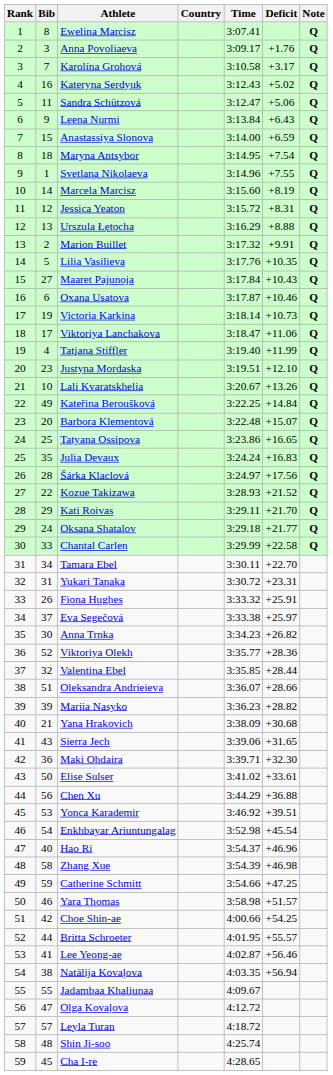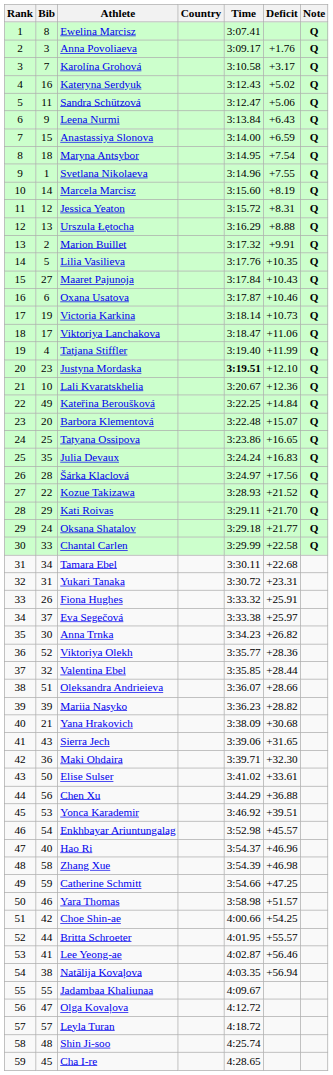 <table class="wikitable sortable" style="text-align:center">
 <tr>
 <th>Rank</th>
 <th>Bib</th>
 <th>Athlete</th>
 <th>Country</th>
 <th>Time</th>
 <th>Deficit</th>
 <th>Note</th>
 </tr>
 <tr bgcolor=ccffcc>
 <td>1</td>
 <td>8</td>
 <td align=left><a href='#'>Ewelina Marcisz</a></td>
 <td align=left></td>
 <td>3:07.41</td>
 <td></td>
 <td><strong>Q</strong></td>
 </tr>
 <tr bgcolor=ccffcc>
 <td>2</td>
 <td>3</td>
 <td align=left><a href='#'>Anna Povoliaeva</a></td>
 <td align=left></td>
 <td>3:09.17</td>
 <td>+1.76</td>
 <td><strong>Q</strong></td>
 </tr>
 <tr bgcolor=ccffcc>
 <td>3</td>
 <td>7</td>
 <td align=left><a href='#'>Karolína Grohová</a></td>
 <td align=left></td>
 <td>3:10.58</td>
 <td>+3.17</td>
 <td><strong>Q</strong></td>
 </tr>
 <tr bgcolor=ccffcc>
 <td>4</td>
 <td>16</td>
 <td align=left><a href='#'>Kateryna Serdyuk</a></td>
 <td align=left></td>
 <td>3:12.43</td>
 <td>+5.02</td>
 <td><strong>Q</strong></td>
 </tr>
 <tr bgcolor=ccffcc>
 <td>5</td>
 <td>11</td>
 <td align=left><a href='#'>Sandra Schützová</a></td>
 <td align=left></td>
 <td>3:12.47</td>
 <td>+5.06</td>
 <td><strong>Q</strong></td>
 </tr>
 <tr bgcolor=ccffcc>
 <td>6</td>
 <td>9</td>
 <td align=left><a href='#'>Leena Nurmi</a></td>
 <td align=left></td>
 <td>3:13.84</td>
 <td>+6.43</td>
 <td><strong>Q</strong></td>
 </tr>
 <tr bgcolor=ccffcc>
 <td>7</td>
 <td>15</td>
 <td align=left><a href='#'>Anastassiya Slonova</a></td>
 <td align=left></td>
 <td>3:14.00</td>
 <td>+6.59</td>
 <td><strong>Q</strong></td>
 </tr>
 <tr bgcolor=ccffcc>
 <td>8</td>
 <td>18</td>
 <td align=left><a href='#'>Maryna Antsybor</a></td>
 <td align=left></td>
 <td>3:14.95</td>
 <td>+7.54</td>
 <td><strong>Q</strong></td>
 </tr>
 <tr bgcolor=ccffcc>
 <td>9</td>
 <td>1</td>
 <td align=left><a href='#'>Svetlana Nikolaeva</a></td>
 <td align=left></td>
 <td>3:14.96</td>
 <td>+7.55</td>
 <td><strong>Q</strong></td>
 </tr>
 <tr bgcolor=ccffcc>
 <td>10</td>
 <td>14</td>
 <td align=left><a href='#'>Marcela Marcisz</a></td>
 <td align=left></td>
 <td>3:15.60</td>
 <td>+8.19</td>
 <td><strong>Q</strong></td>
 </tr>
 <tr bgcolor=ccffcc>
 <td>11</td>
 <td>12</td>
 <td align=left><a href='#'>Jessica Yeaton</a></td>
 <td align=left></td>
 <td>3:15.72</td>
 <td>+8.31</td>
 <td><strong>Q</strong></td>
 </tr>
 <tr bgcolor=ccffcc>
 <td>12</td>
 <td>13</td>
 <td align=left><a href='#'>Urszula Łętocha</a></td>
 <td align=left></td>
 <td>3:16.29</td>
 <td>+8.88</td>
 <td><strong>Q</strong></td>
 </tr>
 <tr bgcolor=ccffcc>
 <td>13</td>
 <td>2</td>
 <td align=left><a href='#'>Marion Buillet</a></td>
 <td align=left></td>
 <td>3:17.32</td>
 <td>+9.91</td>
 <td><strong>Q</strong></td>
 </tr>
 <tr bgcolor=ccffcc>
 <td>14</td>
 <td>5</td>
 <td align=left><a href='#'>Lilia Vasilieva</a></td>
 <td align=left></td>
 <td>3:17.76</td>
 <td>+10.35</td>
 <td><strong>Q</strong></td>
 </tr>
 <tr bgcolor=ccffcc>
 <td>15</td>
 <td>27</td>
 <td align=left><a href='#'>Maaret Pajunoja</a></td>
 <td align=left></td>
 <td>3:17.84</td>
 <td>+10.43</td>
 <td><strong>Q</strong></td>
 </tr>
 <tr bgcolor=ccffcc>
 <td>16</td>
 <td>6</td>
 <td align=left><a href='#'>Oxana Usatova</a></td>
 <td align=left></td>
 <td>3:17.87</td>
 <td>+10.46</td>
 <td><strong>Q</strong></td>
 </tr>
 <tr bgcolor=ccffcc>
 <td>17</td>
 <td>19</td>
 <td align=left><a href='#'>Victoria Karkina</a></td>
 <td align=left></td>
 <td>3:18.14</td>
 <td>+10.73</td>
 <td><strong>Q</strong></td>
 </tr>
 <tr bgcolor=ccffcc>
 <td>18</td>
 <td>17</td>
 <td align=left><a href='#'>Viktoriya Lanchakova</a></td>
 <td align=left></td>
 <td>3:18.47</td>
 <td>+11.06</td>
 <td><strong>Q</strong></td>
 </tr>
 <tr bgcolor=ccffcc>
 <td>19</td>
 <td>4</td>
 <td align=left><a href='#'>Tatjana Stiffler</a></td>
 <td align=left></td>
 <td>3:19.40</td>
 <td>+11.99</td>
 <td><strong>Q</strong></td>
 </tr>
 <tr bgcolor=ccffcc>
 <td>20</td>
 <td>23</td>
 <td align=left><a href='#'>Justyna Mordaska</a></td>
 <td align=left></td>
-<td>3:19.51</td>
+<td><strong>3:19.51</strong></td>
 <td>+12.10</td>
 <td><strong>Q</strong></td>
 </tr>
 <tr bgcolor=ccffcc>
 <td>21</td>
 <td>10</td>
 <td align=left><a href='#'>Lali Kvaratskhelia</a></td>
 <td align=left></td>
 <td>3:20.67</td>
-<td>+13.26</td>
+<td>+12.36</td>
 <td><strong>Q</strong></td>
 </tr>
 <tr bgcolor=ccffcc>
 <td>22</td>
 <td>49</td>
 <td align=left><a href='#'>Kateřina Beroušková</a></td>
 <td align=left></td>
 <td>3:22.25</td>
 <td>+14.84</td>
 <td><strong>Q</strong></td>
 </tr>
 <tr bgcolor=ccffcc>
 <td>23</td>
 <td>20</td>
 <td align=left><a href='#'>Barbora Klementová</a></td>
 <td align=left></td>
 <td>3:22.48</td>
 <td>+15.07</td>
 <td><strong>Q</strong></td>
 </tr>
 <tr bgcolor=ccffcc>
 <td>24</td>
 <td>25</td>
 <td align=left><a href='#'>Tatyana Ossipova</a></td>
 <td align=left></td>
 <td>3:23.86</td>
 <td>+16.65</td>
 <td><strong>Q</strong></td>
 </tr>
 <tr bgcolor=ccffcc>
 <td>25</td>
 <td>35</td>
 <td align=left><a href='#'>Julia Devaux</a></td>
 <td align=left></td>
 <td>3:24.24</td>
 <td>+16.83</td>
 <td><strong>Q</strong></td>
 </tr>
 <tr bgcolor=ccffcc>
 <td>26</td>
 <td>28</td>
 <td align=left><a href='#'>Šárka Klaclová</a></td>
 <td align=left></td>
 <td>3:24.97</td>
 <td>+17.56</td>
 <td><strong>Q</strong></td>
 </tr>
 <tr bgcolor=ccffcc>
 <td>27</td>
 <td>22</td>
 <td align=left><a href='#'>Kozue Takizawa</a></td>
 <td align=left></td>
 <td>3:28.93</td>
 <td>+21.52</td>
 <td><strong>Q</strong></td>
 </tr>
 <tr bgcolor=ccffcc>
 <td>28</td>
 <td>29</td>
 <td align=left><a href='#'>Kati Roivas</a></td>
 <td align=left></td>
 <td>3:29.11</td>
 <td>+21.70</td>
 <td><strong>Q</strong></td>
 </tr>
 <tr bgcolor=ccffcc>
 <td>29</td>
 <td>24</td>
 <td align=left><a href='#'>Oksana Shatalov</a></td>
 <td align=left></td>
 <td>3:29.18</td>
 <td>+21.77</td>
 <td><strong>Q</strong></td>
 </tr>
 <tr bgcolor=ccffcc>
 <td>30</td>
 <td>33</td>
 <td align=left><a href='#'>Chantal Carlen</a></td>
 <td align=left></td>
 <td>3:29.99</td>
 <td>+22.58</td>
 <td><strong>Q</strong></td>
 </tr>
 <tr>
 <td>31</td>
 <td>34</td>
 <td align=left><a href='#'>Tamara Ebel</a></td>
 <td align=left></td>
 <td>3:30.11</td>
-<td>+22.70</td>
+<td>+22.68</td>
 <td></td>
 </tr>
 <tr>
 <td>32</td>
 <td>31</td>
 <td align=left><a href='#'>Yukari Tanaka</a></td>
 <td align=left></td>
 <td>3:30.72</td>
 <td>+23.31</td>
 <td></td>
 </tr>
 <tr>
 <td>33</td>
 <td>26</td>
 <td align=left><a href='#'>Fiona Hughes</a></td>
 <td align=left></td>
 <td>3:33.32</td>
 <td>+25.91</td>
 <td></td>
 </tr>
 <tr>
 <td>34</td>
 <td>37</td>
 <td align=left><a href='#'>Eva Segečová</a></td>
 <td align=left></td>
 <td>3:33.38</td>
 <td>+25.97</td>
 <td></td>
 </tr>
 <tr>
 <td>35</td>
 <td>30</td>
 <td align=left><a href='#'>Anna Trnka</a></td>
 <td align=left></td>
 <td>3:34.23</td>
 <td>+26.82</td>
 <td></td>
 </tr>
 <tr>
 <td>36</td>
 <td>52</td>
 <td align=left><a href='#'>Viktoriya Olekh</a></td>
 <td align=left></td>
 <td>3:35.77</td>
 <td>+28.36</td>
 <td></td>
 </tr>
 <tr>
 <td>37</td>
 <td>32</td>
 <td align=left><a href='#'>Valentina Ebel</a></td>
 <td align=left></td>
 <td>3:35.85</td>
 <td>+28.44</td>
 <td></td>
 </tr>
 <tr>
 <td>38</td>
 <td>51</td>
 <td align=left><a href='#'>Oleksandra Andrieieva</a></td>
 <td align=left></td>
 <td>3:36.07</td>
 <td>+28.66</td>
 <td></td>
 </tr>
 <tr>
 <td>39</td>
 <td>39</td>
 <td align=left><a href='#'>Mariia Nasyko</a></td>
 <td align=left></td>
 <td>3:36.23</td>
 <td>+28.82</td>
 <td></td>
 </tr>
 <tr>
 <td>40</td>
 <td>21</td>
 <td align=left><a href='#'>Yana Hrakovich</a></td>
 <td align=left></td>
 <td>3:38.09</td>
 <td>+30.68</td>
 <td></td>
 </tr>
 <tr>
 <td>41</td>
 <td>43</td>
 <td align=left><a href='#'>Sierra Jech</a></td>
 <td align=left></td>
 <td>3:39.06</td>
 <td>+31.65</td>
 <td></td>
 </tr>
 <tr>
 <td>42</td>
 <td>36</td>
 <td align=left><a href='#'>Maki Ohdaira</a></td>
 <td align=left></td>
 <td>3:39.71</td>
 <td>+32.30</td>
 <td></td>
 </tr>
 <tr>
 <td>43</td>
 <td>50</td>
 <td align=left><a href='#'>Elise Sulser</a></td>
 <td align=left></td>
 <td>3:41.02</td>
 <td>+33.61</td>
 <td></td>
 </tr>
 <tr>
 <td>44</td>
 <td>56</td>
 <td align=left><a href='#'>Chen Xu</a></td>
 <td align=left></td>
 <td>3:44.29</td>
 <td>+36.88</td>
 <td></td>
 </tr>
 <tr>
 <td>45</td>
 <td>53</td>
 <td align=left><a href='#'>Yonca Karademir</a></td>
 <td align=left></td>
 <td>3:46.92</td>
 <td>+39.51</td>
 <td></td>
 </tr>
 <tr>
 <td>46</td>
 <td>54</td>
 <td align=left><a href='#'>Enkhbayar Ariuntungalag</a></td>
 <td align=left></td>
 <td>3:52.98</td>
-<td>+45.54</td>
+<td>+45.57</td>
 <td></td>
 </tr>
 <tr>
 <td>47</td>
 <td>40</td>
 <td align=left><a href='#'>Hao Ri</a></td>
 <td align=left></td>
 <td>3:54.37</td>
 <td>+46.96</td>
 <td></td>
 </tr>
 <tr>
 <td>48</td>
 <td>58</td>
 <td align=left><a href='#'>Zhang Xue</a></td>
 <td align=left></td>
 <td>3:54.39</td>
 <td>+46.98</td>
 <td></td>
 </tr>
 <tr>
 <td>49</td>
 <td>59</td>
 <td align=left><a href='#'>Catherine Schmitt</a></td>
 <td align=left></td>
 <td>3:54.66</td>
 <td>+47.25</td>
 <td></td>
 </tr>
 <tr>
 <td>50</td>
 <td>46</td>
 <td align=left><a href='#'>Yara Thomas</a></td>
 <td align=left></td>
 <td>3:58.98</td>
 <td>+51.57</td>
 <td></td>
 </tr>
 <tr>
 <td>51</td>
 <td>42</td>
 <td align=left><a href='#'>Choe Shin-ae</a></td>
 <td align=left></td>
 <td>4:00.66</td>
 <td>+54.25</td>
 <td></td>
 </tr>
 <tr>
 <td>52</td>
 <td>44</td>
 <td align=left><a href='#'>Britta Schroeter</a></td>
 <td align=left></td>
 <td>4:01.95</td>
 <td>+55.57</td>
 <td></td>
 </tr>
 <tr>
 <td>53</td>
 <td>41</td>
 <td align=left><a href='#'>Lee Yeong-ae</a></td>
 <td align=left></td>
 <td>4:02.87</td>
 <td>+56.46</td>
 <td></td>
 </tr>
 <tr>
 <td>54</td>
 <td>38</td>
 <td align=left><a href='#'>Natālija Kovaļova</a></td>
 <td align=left></td>
 <td>4:03.35</td>
 <td>+56.94</td>
 <td></td>
 </tr>
 <tr>
 <td>55</td>
 <td>55</td>
 <td align=left><a href='#'>Jadambaa Khaliunaa</a></td>
 <td align=left></td>
 <td>4:09.67</td>
 <td></td>
 <td></td>
 </tr>
 <tr>
 <td>56</td>
 <td>47</td>
 <td align=left><a href='#'>Olga Kovaļova</a></td>
 <td align=left></td>
 <td>4:12.72</td>
 <td></td>
 <td></td>
 </tr>
 <tr>
 <td>57</td>
 <td>57</td>
 <td align=left><a href='#'>Leyla Turan</a></td>
 <td align=left></td>
 <td>4:18.72</td>
 <td></td>
 <td></td>
 </tr>
 <tr>
 <td>58</td>
 <td>48</td>
 <td align=left><a href='#'>Shin Ji-soo</a></td>
 <td align=left></td>
 <td>4:25.74</td>
 <td></td>
 <td></td>
 </tr>
 <tr>
 <td>59</td>
 <td>45</td>
 <td align=left><a href='#'>Cha I-re</a></td>
 <td align=left></td>
 <td>4:28.65</td>
 <td></td>
 <td></td>
 </tr>
 </table>
